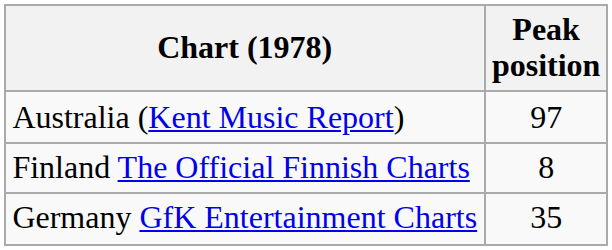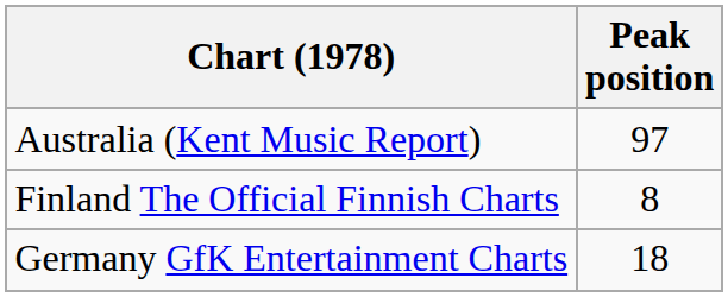 <table class="wikitable sortable">
 <tr>
 <th>Chart (1978)</th>
 <th>Peak<br>position</th>
 </tr>
 <tr>
 <td>Australia (<a href='#'>Kent Music Report</a>)</td>
 <td style="text-align:center;">97</td>
 </tr>
 <tr>
 <td>Finland <a href='#'>The Official Finnish Charts</a></td>
 <td align="center">8</td>
 </tr>
 <tr>
 <td>Germany <a href='#'>GfK Entertainment Charts</a></td>
-<td align="center">35</td>
+<td align="center">18</td>
 </tr>
 <tr>
 </tr>
 </table>
